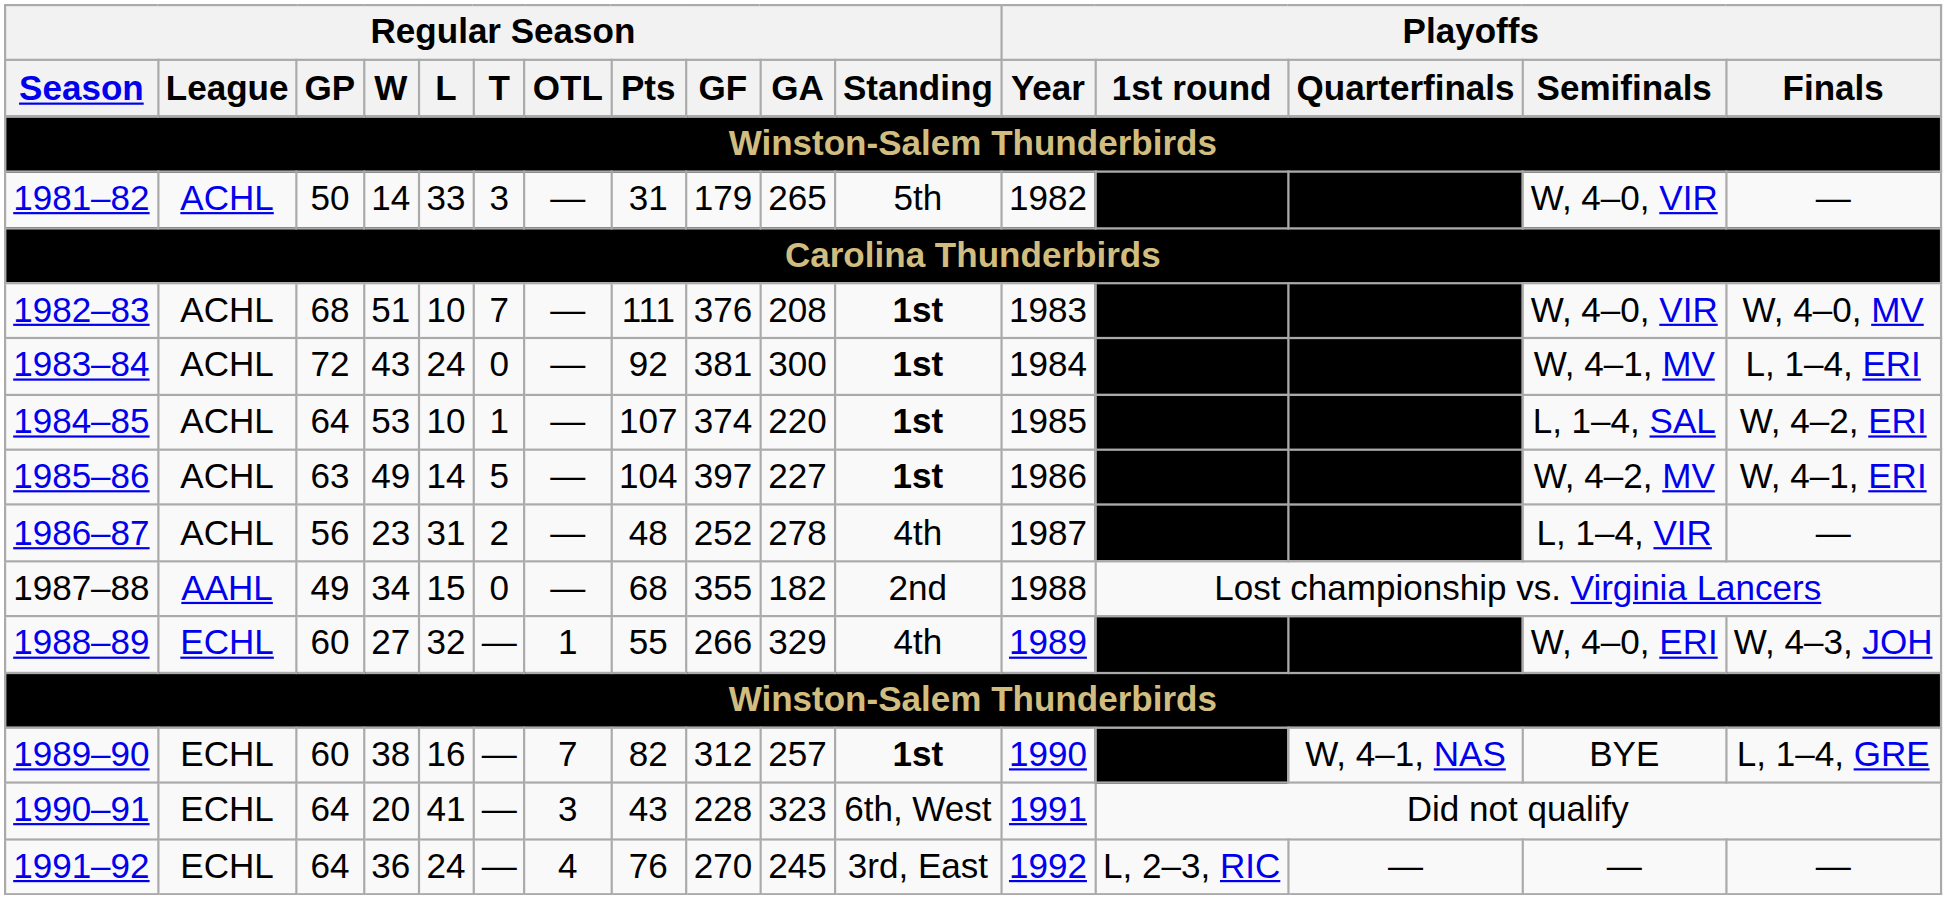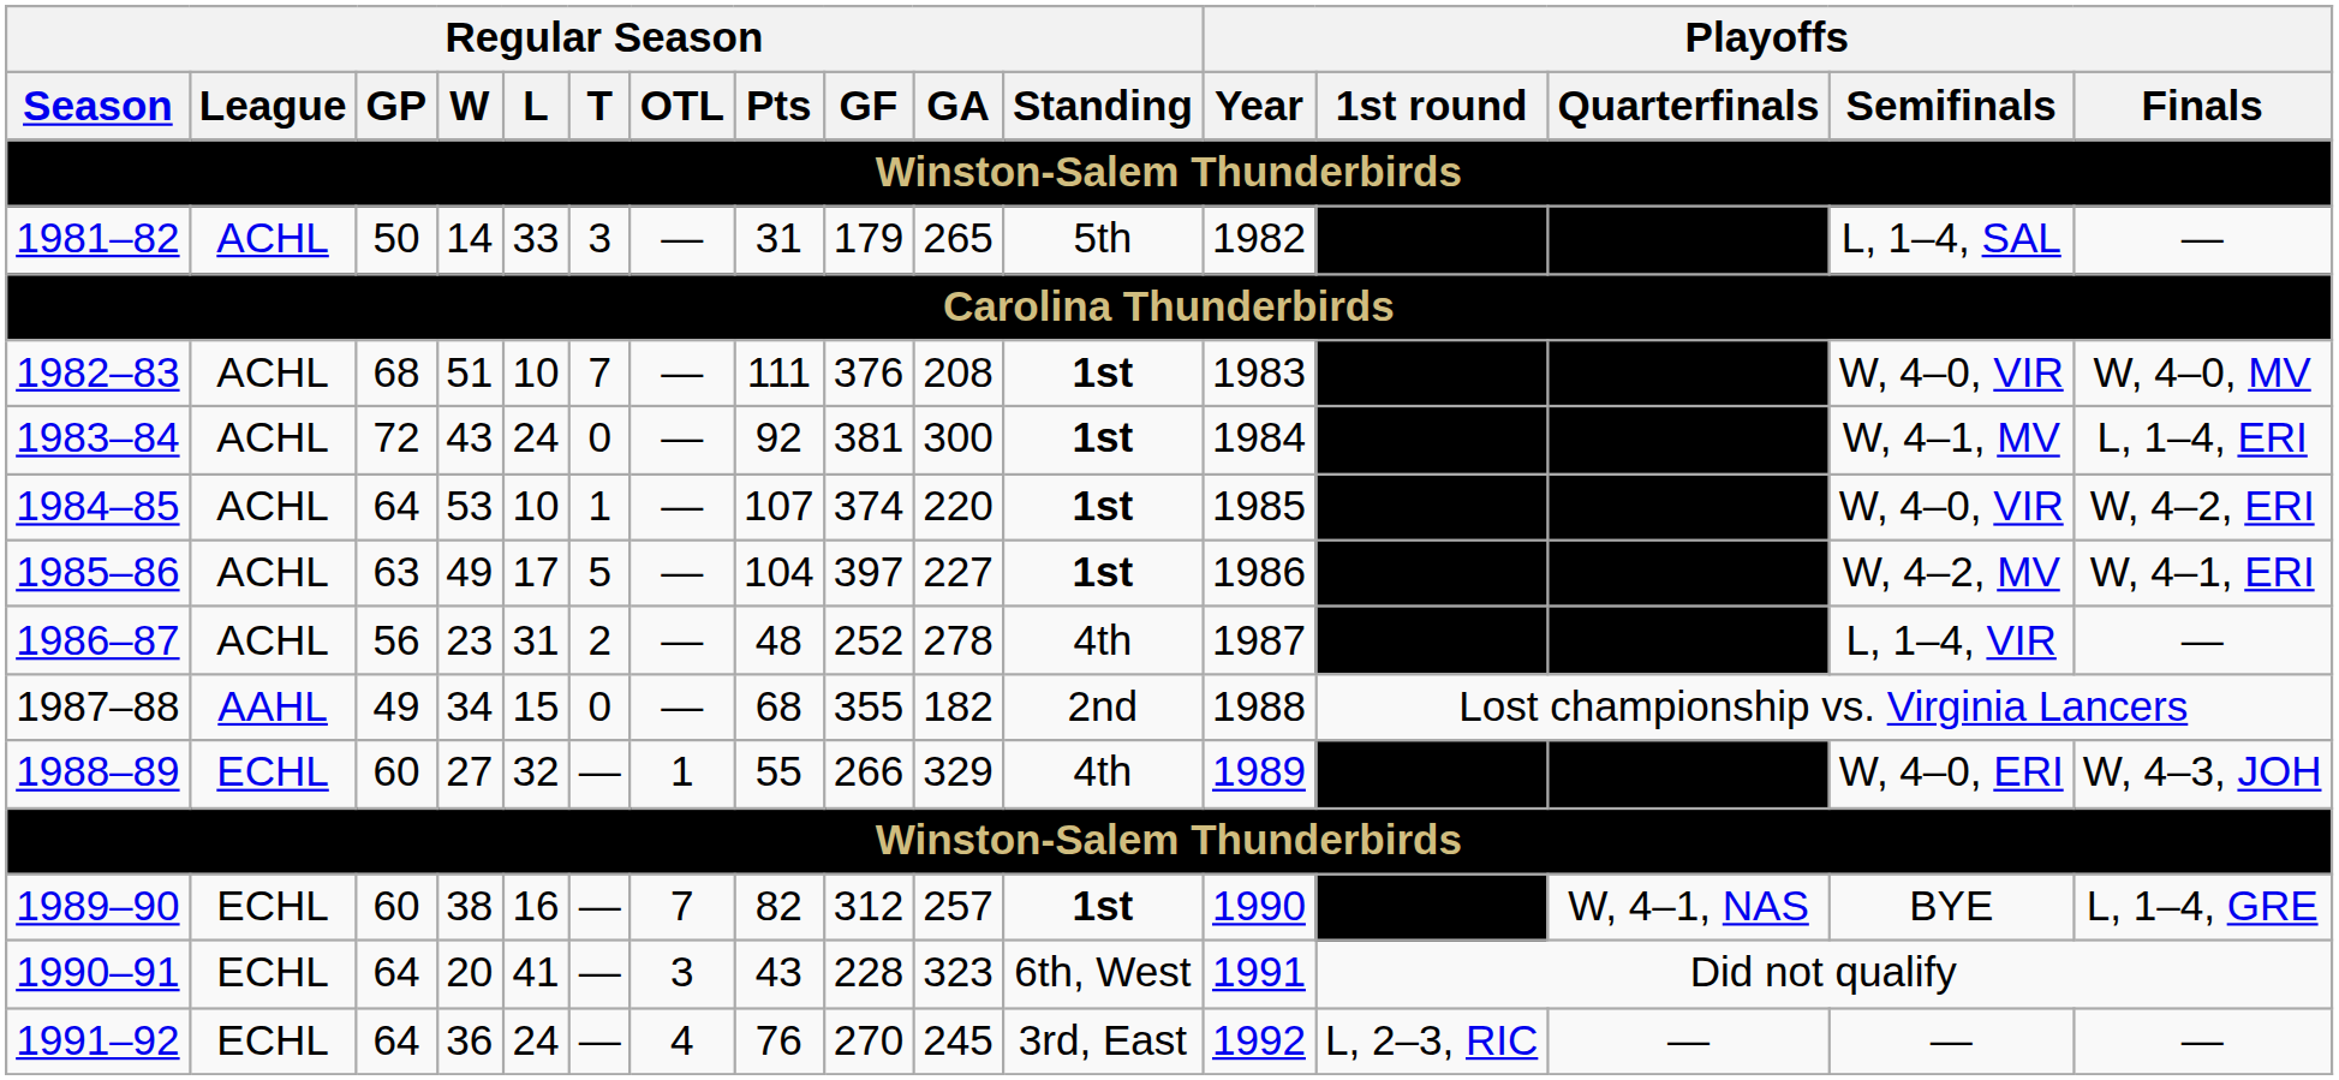 <table class="wikitable" style="text-align:center">
 <tr>
 <th colspan=11>Regular Season</th>
 <th colspan=5>Playoffs</th>
 </tr>
 <tr>
 <th><a href='#'>Season</a></th>
 <th>League</th>
 <th>GP</th>
 <th>W</th>
 <th>L</th>
 <th>T</th>
 <th>OTL</th>
 <th>Pts</th>
 <th>GF</th>
 <th>GA</th>
 <th>Standing</th>
 <th>Year</th>
 <th>1st round</th>
 <th>Quarterfinals</th>
 <th>Semifinals</th>
 <th>Finals</th>
 </tr>
 <tr>
 <td colspan=17 style="text-align:center; background:#000; color:#D0BD7F;"><strong>Winston-Salem Thunderbirds</strong></td>
 </tr>
 <tr>
 <td><a href='#'>1981–82</a></td>
 <td><a href='#'>ACHL</a></td>
 <td>50</td>
 <td>14</td>
 <td>33</td>
 <td>3</td>
 <td>—</td>
 <td>31</td>
 <td>179</td>
 <td>265</td>
 <td>5th</td>
 <td>1982</td>
 <td bgcolor=#000000>—</td>
 <td bgcolor=#000000>—</td>
-<td>W, 4–0, <a href='#'>VIR</a></td>
+<td>L, 1–4, <a href='#'>SAL</a></td>
 <td>—</td>
 </tr>
 <tr>
 <td colspan=17 style="text-align:center; background:#000; color:#D0BD7F;"><strong>Carolina Thunderbirds</strong></td>
 </tr>
 <tr>
 <td><a href='#'>1982–83</a></td>
 <td>ACHL</td>
 <td>68</td>
 <td>51</td>
 <td>10</td>
 <td>7</td>
 <td>—</td>
 <td>111</td>
 <td>376</td>
 <td>208</td>
 <td><strong>1st</strong></td>
 <td>1983</td>
 <td bgcolor=#000000>—</td>
 <td bgcolor=#000000>—</td>
 <td>W, 4–0, <a href='#'>VIR</a></td>
 <td>W, 4–0, <a href='#'>MV</a></td>
 </tr>
 <tr>
 <td><a href='#'>1983–84</a></td>
 <td>ACHL</td>
 <td>72</td>
 <td>43</td>
 <td>24</td>
 <td>0</td>
 <td>—</td>
 <td>92</td>
 <td>381</td>
 <td>300</td>
 <td><strong>1st</strong></td>
 <td>1984</td>
 <td bgcolor=#000000>—</td>
 <td bgcolor=#000000>—</td>
 <td>W, 4–1, <a href='#'>MV</a></td>
 <td>L, 1–4, <a href='#'>ERI</a></td>
 </tr>
 <tr>
 <td><a href='#'>1984–85</a></td>
 <td>ACHL</td>
 <td>64</td>
 <td>53</td>
 <td>10</td>
 <td>1</td>
 <td>—</td>
 <td>107</td>
 <td>374</td>
 <td>220</td>
 <td><strong>1st</strong></td>
 <td>1985</td>
 <td bgcolor=#000000>—</td>
 <td bgcolor=#000000>—</td>
-<td>L, 1–4, <a href='#'>SAL</a></td>
+<td>W, 4–0, <a href='#'>VIR</a></td>
 <td>W, 4–2, <a href='#'>ERI</a></td>
 </tr>
 <tr>
 <td><a href='#'>1985–86</a></td>
 <td>ACHL</td>
 <td>63</td>
 <td>49</td>
-<td>14</td>
+<td>17</td>
 <td>5</td>
 <td>—</td>
 <td>104</td>
 <td>397</td>
 <td>227</td>
 <td><strong>1st</strong></td>
 <td>1986</td>
 <td bgcolor=#000000>—</td>
 <td bgcolor=#000000>—</td>
 <td>W, 4–2, <a href='#'>MV</a></td>
 <td>W, 4–1, <a href='#'>ERI</a></td>
 </tr>
 <tr>
 <td><a href='#'>1986–87</a></td>
 <td>ACHL</td>
 <td>56</td>
 <td>23</td>
 <td>31</td>
 <td>2</td>
 <td>—</td>
 <td>48</td>
 <td>252</td>
 <td>278</td>
 <td>4th</td>
 <td>1987</td>
 <td bgcolor=#000000>—</td>
 <td bgcolor=#000000>—</td>
 <td>L, 1–4, <a href='#'>VIR</a></td>
 <td>—</td>
 </tr>
 <tr>
 <td>1987–88</td>
 <td><a href='#'>AAHL</a></td>
 <td>49</td>
 <td>34</td>
 <td>15</td>
 <td>0</td>
 <td>—</td>
 <td>68</td>
 <td>355</td>
 <td>182</td>
 <td>2nd</td>
 <td>1988</td>
 <td colspan="5">Lost championship vs. <a href='#'>Virginia Lancers</a></td>
 </tr>
 <tr>
 <td><a href='#'>1988–89</a></td>
 <td><a href='#'>ECHL</a></td>
 <td>60</td>
 <td>27</td>
 <td>32</td>
 <td>—</td>
 <td>1</td>
 <td>55</td>
 <td>266</td>
 <td>329</td>
 <td>4th</td>
 <td><a href='#'>1989</a></td>
 <td bgcolor=#000000>—</td>
 <td bgcolor=#000000>—</td>
 <td>W, 4–0, <a href='#'>ERI</a></td>
 <td>W, 4–3, <a href='#'>JOH</a></td>
 </tr>
 <tr>
 <td colspan=17 style="text-align:center; background:#000; color:#D0BD7F;"><strong>Winston-Salem Thunderbirds</strong></td>
 </tr>
 <tr>
 <td><a href='#'>1989–90</a></td>
 <td>ECHL</td>
 <td>60</td>
 <td>38</td>
 <td>16</td>
 <td>—</td>
 <td>7</td>
 <td>82</td>
 <td>312</td>
 <td>257</td>
 <td><strong>1st</strong></td>
 <td><a href='#'>1990</a></td>
 <td bgcolor=#000000>—</td>
 <td>W, 4–1, <a href='#'>NAS</a></td>
 <td>BYE</td>
 <td>L, 1–4, <a href='#'>GRE</a></td>
 </tr>
 <tr>
 <td><a href='#'>1990–91</a></td>
 <td>ECHL</td>
 <td>64</td>
 <td>20</td>
 <td>41</td>
 <td>—</td>
 <td>3</td>
 <td>43</td>
 <td>228</td>
 <td>323</td>
 <td>6th, West</td>
 <td><a href='#'>1991</a></td>
 <td colspan="5">Did not qualify</td>
 </tr>
 <tr>
 <td><a href='#'>1991–92</a></td>
 <td>ECHL</td>
 <td>64</td>
 <td>36</td>
 <td>24</td>
 <td>—</td>
 <td>4</td>
 <td>76</td>
 <td>270</td>
 <td>245</td>
 <td>3rd, East</td>
 <td><a href='#'>1992</a></td>
 <td>L, 2–3, <a href='#'>RIC</a></td>
 <td>—</td>
 <td>—</td>
 <td>—</td>
 </tr>
 </table>
